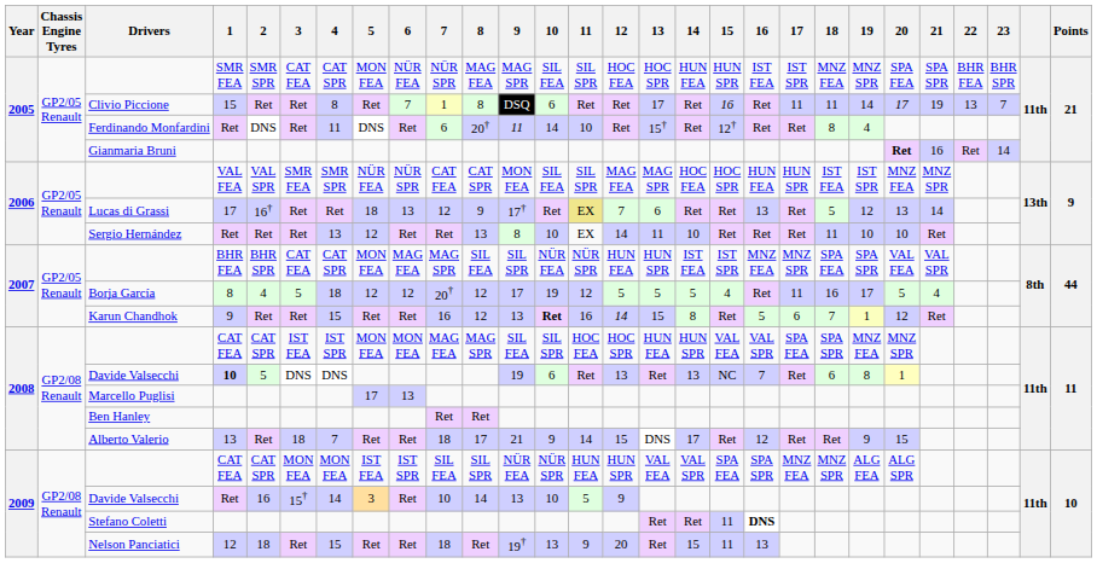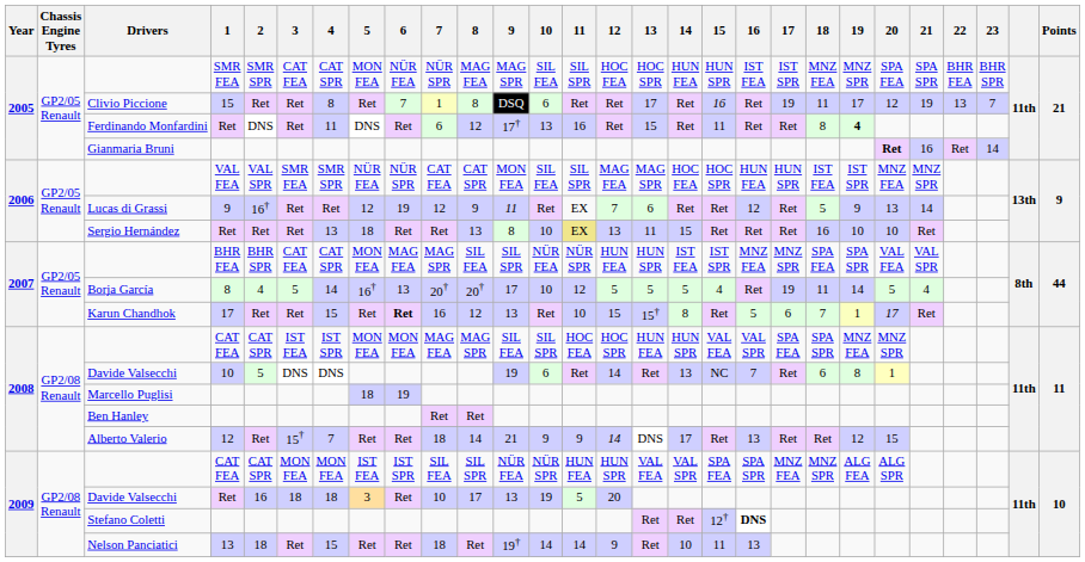 <table class="wikitable" style="text-align:center; font-size:85%;">
 <tr>
 <th>Year</th>
 <th>Chassis<br>Engine<br>Tyres</th>
 <th>Drivers</th>
 <th>1</th>
 <th>2</th>
 <th>3</th>
 <th>4</th>
 <th>5</th>
 <th>6</th>
 <th>7</th>
 <th>8</th>
 <th>9</th>
 <th>10</th>
 <th>11</th>
 <th>12</th>
 <th>13</th>
 <th>14</th>
 <th>15</th>
 <th>16</th>
 <th>17</th>
 <th>18</th>
 <th>19</th>
 <th>20</th>
 <th>21</th>
 <th>22</th>
 <th>23</th>
 <th></th>
 <th>Points</th>
 </tr>
 <tr>
 <th rowspan=4><a href='#'>2005</a></th>
 <td rowspan=4><a href='#'>GP2/05</a><br><a href='#'>Renault</a><br></td>
 <td></td>
 <td><a href='#'>SMR<br>FEA</a></td>
 <td><a href='#'>SMR<br>SPR</a></td>
 <td><a href='#'>CAT<br>FEA</a></td>
 <td><a href='#'>CAT<br>SPR</a></td>
 <td><a href='#'>MON<br>FEA</a></td>
 <td><a href='#'>NÜR<br>FEA</a></td>
 <td><a href='#'>NÜR<br>SPR</a></td>
 <td><a href='#'>MAG<br>FEA</a></td>
 <td><a href='#'>MAG<br>SPR</a></td>
 <td><a href='#'>SIL<br>FEA</a></td>
 <td><a href='#'>SIL<br>SPR</a></td>
 <td><a href='#'>HOC<br>FEA</a></td>
 <td><a href='#'>HOC<br>SPR</a></td>
 <td><a href='#'>HUN<br>FEA</a></td>
 <td><a href='#'>HUN<br>SPR</a></td>
 <td><a href='#'>IST<br>FEA</a></td>
 <td><a href='#'>IST<br>SPR</a></td>
 <td><a href='#'>MNZ<br>FEA</a></td>
 <td><a href='#'>MNZ<br>SPR</a></td>
 <td><a href='#'>SPA<br>FEA</a></td>
 <td><a href='#'>SPA<br>SPR</a></td>
 <td><a href='#'>BHR<br>FEA</a></td>
 <td><a href='#'>BHR<br>SPR</a></td>
 <th rowspan=4>11th</th>
 <th rowspan=4>21</th>
 </tr>
 <tr>
 <td align=left> <a href='#'>Clivio Piccione</a></td>
 <td style="background:#CFCFFF;">15</td>
 <td style="background:#EFCFFF;">Ret</td>
 <td style="background:#EFCFFF;">Ret</td>
 <td style="background:#CFCFFF;">8</td>
 <td style="background:#EFCFFF;">Ret</td>
 <td style="background:#DFFFDF;">7</td>
 <td style="background:#FBFFBF;">1</td>
 <td style="background:#DFFFDF;">8</td>
 <td style="background:#000000; color:white">DSQ</td>
 <td style="background:#DFFFDF;">6</td>
 <td style="background:#EFCFFF;">Ret</td>
 <td style="background:#EFCFFF;">Ret</td>
 <td style="background:#CFCFFF;">17</td>
 <td style="background:#EFCFFF;">Ret</td>
 <td style="background:#CFCFFF;"><em>16</em></td>
 <td style="background:#EFCFFF;">Ret</td>
+<td style="background:#CFCFFF;">19</td>
 <td style="background:#CFCFFF;">11</td>
-<td style="background:#CFCFFF;">11</td>
-<td style="background:#CFCFFF;">14</td>
-<td style="background:#CFCFFF;"><em>17</em></td>
+<td style="background:#CFCFFF;">17</td>
+<td style="background:#CFCFFF;">12</td>
 <td style="background:#CFCFFF;">19</td>
 <td style="background:#CFCFFF;">13</td>
 <td style="background:#CFCFFF;">7</td>
 </tr>
 <tr>
 <td align=left> <a href='#'>Ferdinando Monfardini</a></td>
 <td style="background:#EFCFFF;">Ret</td>
 <td style="background:#FFFFFF;">DNS</td>
 <td style="background:#EFCFFF;">Ret</td>
 <td style="background:#CFCFFF;">11</td>
 <td style="background:#FFFFFF;">DNS</td>
 <td style="background:#EFCFFF;">Ret</td>
 <td style="background:#DFFFDF;">6</td>
-<td style="background:#CFCFFF;">20<sup>†</sup></td>
-<td style="background:#CFCFFF;"><em>11</em></td>
-<td style="background:#CFCFFF;">14</td>
-<td style="background:#CFCFFF;">10</td>
+<td style="background:#CFCFFF;">12</td>
+<td style="background:#CFCFFF;">17<sup>†</sup></td>
+<td style="background:#cfcfff;">13</td>
+<td style="background:#CFCFFF;">16</td>
 <td style="background:#EFCFFF;">Ret</td>
-<td style="background:#CFCFFF;">15<sup>†</sup></td>
+<td style="background:#CFCFFF;">15</td>
 <td style="background:#EFCFFF;">Ret</td>
-<td style="background:#cfcfff;">12<sup>†</sup></td>
+<td style="background:#CFCFFF;">11</td>
 <td style="background:#EFCFFF;">Ret</td>
 <td style="background:#EFCFFF;">Ret</td>
 <td style="background:#DFFFDF;">8</td>
-<td style="background:#DFFFDF;">4</td>
+<td style="background:#DFFFDF;"><strong>4</strong></td>
 <td></td>
 <td></td>
 <td></td>
 <td></td>
 </tr>
 <tr>
 <td align=left> <a href='#'>Gianmaria Bruni</a></td>
 <td></td>
 <td></td>
 <td></td>
 <td></td>
 <td></td>
 <td></td>
 <td></td>
 <td></td>
 <td></td>
 <td></td>
 <td></td>
 <td></td>
 <td></td>
 <td></td>
 <td></td>
 <td></td>
 <td></td>
 <td></td>
 <td></td>
 <td style="background:#efcfff;"><strong>Ret</strong></td>
 <td style="background:#cfcfff;">16</td>
 <td style="background:#efcfff;">Ret</td>
 <td style="background:#cfcfff;">14</td>
 </tr>
 <tr>
 <th rowspan=3><a href='#'>2006</a></th>
 <td rowspan=3><a href='#'>GP2/05</a><br><a href='#'>Renault</a><br></td>
 <td></td>
 <td><a href='#'>VAL<br>FEA</a></td>
 <td><a href='#'>VAL<br>SPR</a></td>
 <td><a href='#'>SMR<br>FEA</a></td>
 <td><a href='#'>SMR<br>SPR</a></td>
 <td><a href='#'>NÜR<br>FEA</a></td>
 <td><a href='#'>NÜR<br>SPR</a></td>
 <td><a href='#'>CAT<br>FEA</a></td>
 <td><a href='#'>CAT<br>SPR</a></td>
 <td><a href='#'>MON<br>FEA</a></td>
 <td><a href='#'>SIL<br>FEA</a></td>
 <td><a href='#'>SIL<br>SPR</a></td>
 <td><a href='#'>MAG<br>FEA</a></td>
 <td><a href='#'>MAG<br>SPR</a></td>
 <td><a href='#'>HOC<br>FEA</a></td>
 <td><a href='#'>HOC<br>SPR</a></td>
 <td><a href='#'>HUN<br>FEA</a></td>
 <td><a href='#'>HUN<br>SPR</a></td>
 <td><a href='#'>IST<br>FEA</a></td>
 <td><a href='#'>IST<br>SPR</a></td>
 <td><a href='#'>MNZ<br>FEA</a></td>
 <td><a href='#'>MNZ<br>SPR</a></td>
 <td></td>
 <td></td>
 <th rowspan=3>13th</th>
 <th rowspan=3>9</th>
 </tr>
 <tr>
 <td align=left> <a href='#'>Lucas di Grassi</a></td>
-<td style="background:#CFCFFF;">17</td>
+<td style="background:#CFCFFF;">9</td>
 <td style="background:#CFCFFF;">16<sup>†</sup></td>
 <td style="background:#EFCFFF;">Ret</td>
 <td style="background:#EFCFFF;">Ret</td>
-<td style="background:#CFCFFF;">18</td>
-<td style="background:#CFCFFF;">13</td>
+<td style="background:#CFCFFF;">12</td>
+<td style="background:#CFCFFF;">19</td>
 <td style="background:#CFCFFF;">12</td>
 <td style="background:#CFCFFF;">9</td>
-<td style="background:#CFCFFF;">17<sup>†</sup></td>
+<td style="background:#CFCFFF;"><em>11</em></td>
 <td style="background:#EFCFFF;">Ret</td>
-<td style="background: khaki;">EX</td>
+<td>EX</td>
 <td style="background:#DFFFDF;">7</td>
 <td style="background:#DFFFDF;">6</td>
 <td style="background:#EFCFFF;">Ret</td>
 <td style="background:#EFCFFF;">Ret</td>
-<td style="background:#CFCFFF;">13</td>
+<td style="background:#CFCFFF;">12</td>
 <td style="background:#EFCFFF;">Ret</td>
 <td style="background:#DFFFDF;">5</td>
-<td style="background:#CFCFFF;">12</td>
+<td style="background:#CFCFFF;">9</td>
 <td style="background:#CFCFFF;">13</td>
 <td style="background:#CFCFFF;">14</td>
 <td></td>
 <td></td>
 </tr>
 <tr>
 <td align=left> <a href='#'>Sergio Hernández</a></td>
 <td style="background:#EFCFFF;">Ret</td>
 <td style="background:#EFCFFF;">Ret</td>
 <td style="background:#EFCFFF;">Ret</td>
 <td style="background:#CFCFFF;">13</td>
-<td style="background:#CFCFFF;">12</td>
+<td style="background:#CFCFFF;">18</td>
 <td style="background:#EFCFFF;">Ret</td>
 <td style="background:#EFCFFF;">Ret</td>
 <td style="background:#CFCFFF;">13</td>
 <td style="background:#DFFFDF;">8</td>
 <td style="background:#CFCFFF;">10</td>
-<td>EX</td>
-<td style="background:#CFCFFF;">14</td>
+<td style="background: khaki;">EX</td>
+<td style="background:#CFCFFF;">13</td>
 <td style="background:#CFCFFF;">11</td>
-<td style="background:#CFCFFF;">10</td>
+<td style="background:#cfcfff;">15</td>
 <td style="background:#EFCFFF;">Ret</td>
 <td style="background:#EFCFFF;">Ret</td>
 <td style="background:#EFCFFF;">Ret</td>
-<td style="background:#CFCFFF;">11</td>
+<td style="background:#CFCFFF;">16</td>
 <td style="background:#CFCFFF;">10</td>
 <td style="background:#CFCFFF;">10</td>
 <td style="background:#EFCFFF;">Ret</td>
 <td></td>
 <td></td>
 </tr>
 <tr>
 <th rowspan=3><a href='#'>2007</a></th>
 <td rowspan=3><a href='#'>GP2/05</a><br><a href='#'>Renault</a><br></td>
 <td></td>
 <td><a href='#'>BHR<br>FEA</a></td>
 <td><a href='#'>BHR<br>SPR</a></td>
 <td><a href='#'>CAT<br>FEA</a></td>
 <td><a href='#'>CAT<br>SPR</a></td>
 <td><a href='#'>MON<br>FEA</a></td>
 <td><a href='#'>MAG<br>FEA</a></td>
 <td><a href='#'>MAG<br>SPR</a></td>
 <td><a href='#'>SIL<br>FEA</a></td>
 <td><a href='#'>SIL<br>SPR</a></td>
 <td><a href='#'>NÜR<br>FEA</a></td>
 <td><a href='#'>NÜR<br>SPR</a></td>
 <td><a href='#'>HUN<br>FEA</a></td>
 <td><a href='#'>HUN<br>SPR</a></td>
 <td><a href='#'>IST<br>FEA</a></td>
 <td><a href='#'>IST<br>SPR</a></td>
 <td><a href='#'>MNZ<br>FEA</a></td>
 <td><a href='#'>MNZ<br>SPR</a></td>
 <td><a href='#'>SPA<br>FEA</a></td>
 <td><a href='#'>SPA<br>SPR</a></td>
 <td><a href='#'>VAL<br>FEA</a></td>
 <td><a href='#'>VAL<br>SPR</a></td>
 <td></td>
 <td></td>
 <th rowspan=3>8th</th>
 <th rowspan=3>44</th>
 </tr>
 <tr>
 <td align=left> <a href='#'>Borja García</a></td>
 <td style="background:#DFFFDF;">8</td>
 <td style="background:#DFFFDF;">4</td>
 <td style="background:#DFFFDF;">5</td>
-<td style="background:#CFCFFF;">18</td>
-<td style="background:#CFCFFF;">12</td>
-<td style="background:#CFCFFF;">12</td>
+<td style="background:#CFCFFF;">14</td>
+<td style="background:#CFCFFF;">16<sup>†</sup></td>
+<td style="background:#CFCFFF;">13</td>
 <td style="background:#CFCFFF;">20<sup>†</sup></td>
-<td style="background:#CFCFFF;">12</td>
+<td style="background:#CFCFFF;">20<sup>†</sup></td>
 <td style="background:#CFCFFF;">17</td>
-<td style="background:#CFCFFF;">19</td>
+<td style="background:#CFCFFF;">10</td>
 <td style="background:#CFCFFF;">12</td>
 <td style="background:#DFFFDF;">5</td>
 <td style="background:#DFFFDF;">5</td>
 <td style="background:#DFFFDF;">5</td>
 <td style="background:#DFFFDF;">4</td>
 <td style="background:#EFCFFF;">Ret</td>
+<td style="background:#CFCFFF;">19</td>
 <td style="background:#CFCFFF;">11</td>
-<td style="background:#CFCFFF;">16</td>
-<td style="background:#CFCFFF;">17</td>
+<td style="background:#CFCFFF;">14</td>
 <td style="background:#DFFFDF;">5</td>
 <td style="background:#DFFFDF;">4</td>
 <td></td>
 <td></td>
 </tr>
 <tr>
 <td align=left> <a href='#'>Karun Chandhok</a></td>
-<td style="background:#CFCFFF;">9</td>
+<td style="background:#CFCFFF;">17</td>
 <td style="background:#EFCFFF;">Ret</td>
 <td style="background:#EFCFFF;">Ret</td>
 <td style="background:#CFCFFF;">15</td>
 <td style="background:#EFCFFF;">Ret</td>
-<td style="background:#EFCFFF;">Ret</td>
+<td style="background:#EFCFFF;"><strong>Ret</strong></td>
 <td style="background:#CFCFFF;">16</td>
 <td style="background:#CFCFFF;">12</td>
 <td style="background:#CFCFFF;">13</td>
-<td style="background:#EFCFFF;"><strong>Ret</strong></td>
-<td style="background:#CFCFFF;">16</td>
-<td style="background:#CFCFFF;"><em>14</em></td>
+<td style="background:#EFCFFF;">Ret</td>
+<td style="background:#CFCFFF;">10</td>
 <td style="background:#CFCFFF;">15</td>
+<td style="background:#CFCFFF;">15<sup>†</sup></td>
 <td style="background:#DFFFDF;">8</td>
 <td style="background:#EFCFFF;">Ret</td>
 <td style="background:#DFFFDF;">5</td>
 <td style="background:#DFFFDF;">6</td>
 <td style="background:#DFFFDF;">7</td>
 <td style="background:#FBFFBF;">1</td>
-<td style="background:#CFCFFF;">12</td>
+<td style="background:#CFCFFF;"><em>17</em></td>
 <td style="background:#EFCFFF;">Ret</td>
 <td></td>
 <td></td>
 </tr>
 <tr>
 <th rowspan=5><a href='#'>2008</a></th>
 <td rowspan=5><a href='#'>GP2/08</a><br><a href='#'>Renault</a><br></td>
 <td></td>
 <td><a href='#'>CAT<br>FEA</a></td>
 <td><a href='#'>CAT<br>SPR</a></td>
 <td><a href='#'>IST<br>FEA</a></td>
 <td><a href='#'>IST<br>SPR</a></td>
 <td><a href='#'>MON<br>FEA</a></td>
 <td><a href='#'>MON<br>FEA</a></td>
 <td><a href='#'>MAG<br>FEA</a></td>
 <td><a href='#'>MAG<br>SPR</a></td>
 <td><a href='#'>SIL<br>FEA</a></td>
 <td><a href='#'>SIL<br>SPR</a></td>
 <td><a href='#'>HOC<br>FEA</a></td>
 <td><a href='#'>HOC<br>SPR</a></td>
 <td><a href='#'>HUN<br>FEA</a></td>
 <td><a href='#'>HUN<br>SPR</a></td>
 <td><a href='#'>VAL<br>FEA</a></td>
 <td><a href='#'>VAL<br>SPR</a></td>
 <td><a href='#'>SPA<br>FEA</a></td>
 <td><a href='#'>SPA<br>SPR</a></td>
 <td><a href='#'>MNZ<br>FEA</a></td>
 <td><a href='#'>MNZ<br>SPR</a></td>
 <td></td>
 <td></td>
 <td></td>
 <th rowspan=5>11th</th>
 <th rowspan=5>11</th>
 </tr>
 <tr>
 <td align=left> <a href='#'>Davide Valsecchi</a></td>
-<td style="background:#CFCFFF;"><strong>10</strong></td>
+<td style="background:#CFCFFF;">10</td>
 <td style="background:#DFFFDF;">5</td>
 <td style="background:#FFFFFF;">DNS</td>
 <td style="background:#FFFFFF;">DNS</td>
 <td></td>
 <td></td>
 <td></td>
 <td></td>
 <td style="background:#CFCFFF;">19</td>
 <td style="background:#DFFFDF;">6</td>
 <td style="background:#EFCFFF;">Ret</td>
-<td style="background:#CFCFFF;">13</td>
+<td style="background:#CFCFFF;">14</td>
 <td style="background:#EFCFFF;">Ret</td>
 <td style="background:#CFCFFF;">13</td>
 <td style="background:#CFCFFF;">NC</td>
 <td style="background:#CFCFFF;">7</td>
 <td style="background:#EFCFFF;">Ret</td>
 <td style="background:#DFFFDF;">6</td>
 <td style="background:#DFFFDF;">8</td>
 <td style="background:#FFFFBF;">1</td>
 <td></td>
 <td></td>
 <td></td>
 </tr>
 <tr>
 <td align=left> <a href='#'>Marcello Puglisi</a></td>
 <td></td>
 <td></td>
 <td></td>
 <td></td>
-<td style="background:#CFCFFF;">17</td>
-<td style="background:#CFCFFF;">13</td>
+<td style="background:#CFCFFF;">18</td>
+<td style="background:#CFCFFF;">19</td>
 <td></td>
 <td></td>
 <td></td>
 <td></td>
 <td></td>
 <td></td>
 <td></td>
 <td></td>
 <td></td>
 <td></td>
 <td></td>
 <td></td>
 <td></td>
 <td></td>
 <td></td>
 <td></td>
 <td></td>
 </tr>
 <tr>
 <td align=left> <a href='#'>Ben Hanley</a></td>
 <td></td>
 <td></td>
 <td></td>
 <td></td>
 <td></td>
 <td></td>
 <td style="background:#EFCFFF;">Ret</td>
 <td style="background:#EFCFFF;">Ret</td>
 <td></td>
 <td></td>
 <td></td>
 <td></td>
 <td></td>
 <td></td>
 <td></td>
 <td></td>
 <td></td>
 <td></td>
 <td></td>
 <td></td>
 <td></td>
 <td></td>
 <td></td>
 </tr>
 <tr>
 <td align=left> <a href='#'>Alberto Valerio</a></td>
-<td style="background:#CFCFFF;">13</td>
+<td style="background:#cfcfff;">12</td>
 <td style="background:#EFCFFF;">Ret</td>
-<td style="background:#CFCFFF;">18</td>
+<td style="background:#CFCFFF;">15<sup>†</sup></td>
 <td style="background:#CFCFFF;">7</td>
 <td style="background:#EFCFFF;">Ret</td>
 <td style="background:#EFCFFF;">Ret</td>
 <td style="background:#CFCFFF;">18</td>
-<td style="background:#CFCFFF;">17</td>
+<td style="background:#CFCFFF;">14</td>
 <td style="background:#CFCFFF;">21</td>
 <td style="background:#CFCFFF;">9</td>
-<td style="background:#cfcfff;">14</td>
-<td style="background:#CFCFFF;">15</td>
+<td style="background:#CFCFFF;">9</td>
+<td style="background:#CFCFFF;"><em>14</em></td>
 <td style="background:#FFFFFF;">DNS</td>
 <td style="background:#CFCFFF;">17</td>
 <td style="background:#EFCFFF;">Ret</td>
-<td style="background:#CFCFFF;">12</td>
+<td style="background:#CFCFFF;">13</td>
 <td style="background:#EFCFFF;">Ret</td>
 <td style="background:#EFCFFF;">Ret</td>
-<td style="background:#CFCFFF;">9</td>
+<td style="background:#CFCFFF;">12</td>
 <td style="background:#CFCFFF;">15</td>
 <td></td>
 <td></td>
 <td></td>
 </tr>
 <tr>
 <th rowspan=4><a href='#'>2009</a></th>
 <td rowspan=4><a href='#'>GP2/08</a><br><a href='#'>Renault</a><br></td>
 <td></td>
 <td><a href='#'>CAT<br>FEA</a></td>
 <td><a href='#'>CAT<br>SPR</a></td>
 <td><a href='#'>MON<br>FEA</a></td>
 <td><a href='#'>MON<br>FEA</a></td>
 <td><a href='#'>IST<br>FEA</a></td>
 <td><a href='#'>IST<br>SPR</a></td>
 <td><a href='#'>SIL<br>FEA</a></td>
 <td><a href='#'>SIL<br>SPR</a></td>
 <td><a href='#'>NÜR<br>FEA</a></td>
 <td><a href='#'>NÜR<br>SPR</a></td>
 <td><a href='#'>HUN<br>FEA</a></td>
 <td><a href='#'>HUN<br>SPR</a></td>
 <td><a href='#'>VAL<br>FEA</a></td>
 <td><a href='#'>VAL<br>SPR</a></td>
 <td><a href='#'>SPA<br>FEA</a></td>
 <td><a href='#'>SPA<br>SPR</a></td>
 <td><a href='#'>MNZ<br>FEA</a></td>
 <td><a href='#'>MNZ<br>SPR</a></td>
 <td><a href='#'>ALG<br>FEA</a></td>
 <td><a href='#'>ALG<br>SPR</a></td>
 <td></td>
 <td></td>
 <td></td>
 <th rowspan=4>11th</th>
 <th rowspan=4>10</th>
 </tr>
 <tr>
 <td align=left> <a href='#'>Davide Valsecchi</a></td>
 <td style="background:#EFCFFF;">Ret</td>
 <td style="background:#CFCFFF;">16</td>
-<td style="background:#CFCFFF;">15<sup>†</sup></td>
-<td style="background:#CFCFFF;">14</td>
+<td style="background:#CFCFFF;">18</td>
+<td style="background:#CFCFFF;">18</td>
 <td style="background:#FFDF9F;">3</td>
 <td style="background:#EFCFFF;">Ret</td>
 <td style="background:#CFCFFF;">10</td>
-<td style="background:#CFCFFF;">14</td>
+<td style="background:#CFCFFF;">17</td>
 <td style="background:#CFCFFF;">13</td>
-<td style="background:#CFCFFF;">10</td>
+<td style="background:#CFCFFF;">19</td>
 <td style="background:#DFFFDF;">5</td>
-<td style="background:#CFCFFF;">9</td>
+<td style="background:#cfcfff;">20</td>
 <td></td>
 <td></td>
 <td></td>
 <td></td>
 <td></td>
 <td></td>
 <td></td>
 <td></td>
 <td></td>
 <td></td>
 <td></td>
 </tr>
 <tr>
 <td align=left> <a href='#'>Stefano Coletti</a></td>
 <td></td>
 <td></td>
 <td></td>
 <td></td>
 <td></td>
 <td></td>
 <td></td>
 <td></td>
 <td></td>
 <td></td>
 <td></td>
 <td></td>
 <td style="background:#EFCFFF;">Ret</td>
 <td style="background:#EFCFFF;">Ret</td>
-<td style="background:#CFCFFF;">11</td>
+<td style="background:#cfcfff;">12<sup>†</sup></td>
 <td style="background:#ffffff;"><strong>DNS</strong></td>
 <td></td>
 <td></td>
 <td></td>
 <td></td>
 <td></td>
 <td></td>
 <td></td>
 </tr>
 <tr>
 <td align=left> <a href='#'>Nelson Panciatici</a></td>
-<td style="background:#cfcfff;">12</td>
+<td style="background:#CFCFFF;">13</td>
 <td style="background:#cfcfff;">18</td>
 <td style="background:#efcfff;">Ret</td>
 <td style="background:#cfcfff;">15</td>
 <td style="background:#EFCFFF;">Ret</td>
 <td style="background:#EFCFFF;">Ret</td>
 <td style="background:#cfcfff;">18</td>
 <td style="background:#EFCFFF;">Ret</td>
 <td style="background:#cfcfff;">19<sup>†</sup></td>
-<td style="background:#cfcfff;">13</td>
+<td style="background:#CFCFFF;">14</td>
+<td style="background:#cfcfff;">14</td>
 <td style="background:#CFCFFF;">9</td>
-<td style="background:#cfcfff;">20</td>
 <td style="background:#EFCFFF;">Ret</td>
-<td style="background:#cfcfff;">15</td>
+<td style="background:#CFCFFF;">10</td>
 <td style="background:#cfcfff;">11</td>
 <td style="background:#cfcfff;">13</td>
 <td></td>
 <td></td>
 <td></td>
 <td></td>
 <td></td>
 <td></td>
 <td></td>
 </tr>
 </table>
